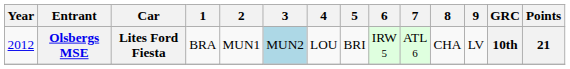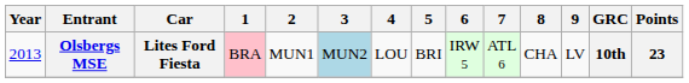 <table class="wikitable" border="1" style="text-align:center; font-size:90%;">
 <tr>
 <th>Year</th>
 <th>Entrant</th>
 <th>Car</th>
 <th>1</th>
 <th>2</th>
 <th>3</th>
 <th>4</th>
 <th>5</th>
 <th>6</th>
 <th>7</th>
 <th>8</th>
 <th>9</th>
 <th>GRC</th>
 <th>Points</th>
 </tr>
 <tr>
-<td><a href='#'>2012</a></td>
+<td><a href='#'>2013</a></td>
 <th><a href='#'>Olsbergs MSE</a></th>
 <th>Lites Ford Fiesta</th>
-<td>BRA<br><small></small></td>
+<td style="background: pink;">BRA<br><small></small></td>
 <td>MUN1<br><small></small></td>
 <td style="background: lightblue;">MUN2<br><small></small></td>
 <td>LOU<br><small></small></td>
 <td>BRI<br><small></small></td>
 <td style="background:#DFFFDF;">IRW<br><small>5</small></td>
 <td style="background:#DFFFDF;">ATL<br><small>6</small></td>
 <td>CHA<br><small></small></td>
 <td>LV<br><small></small></td>
 <th>10th</th>
-<th>21</th>
+<th>23</th>
 </tr>
 <tr>
 </tr>
 </table>
